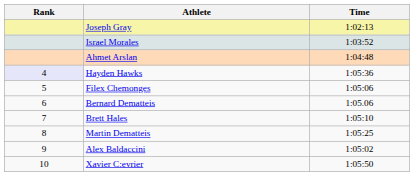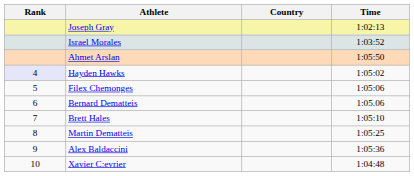 <table class="wikitable" width=40% style="font-size:90%; text-align:center;">
 <tr>
 <th>Rank</th>
 <th>Athlete</th>
+<th>Country</th>
 <th>Time</th>
 </tr>
 <tr bgcolor="#F7F6A8">
 <td></td>
 <td align=left><a href='#'>Joseph Gray</a></td>
+<td align=left></td>
 <td>1:02:13</td>
 </tr>
 <tr bgcolor="#DCE5E5">
 <td></td>
 <td align=left><a href='#'>Israel Morales</a></td>
+<td align=left></td>
 <td>1:03:52</td>
 </tr>
 <tr bgcolor="#FFDAB9">
 <td></td>
 <td align=left><a href='#'>Ahmet Arslan</a></td>
-<td>1:04:48</td>
+<td align=left></td>
+<td>1:05:50</td>
 </tr>
 <tr>
 <td style="background: lavender;">4</td>
 <td align=left><a href='#'>Hayden Hawks</a></td>
-<td>1:05:36</td>
+<td align=left></td>
+<td>1:05:02</td>
 </tr>
 <tr>
 <td>5</td>
 <td align=left><a href='#'>Filex Chemonges</a></td>
+<td align=left></td>
 <td>1:05:06</td>
 </tr>
 <tr>
 <td>6</td>
 <td align=left><a href='#'>Bernard Dematteis</a></td>
+<td align=left></td>
 <td>1:05.06</td>
 </tr>
 <tr>
 <td>7</td>
 <td align=left><a href='#'>Brett Hales</a></td>
+<td align=left></td>
 <td>1:05:10</td>
 </tr>
 <tr>
 <td>8</td>
 <td align=left><a href='#'>Martin Dematteis</a></td>
+<td align=left></td>
 <td>1:05:25</td>
 </tr>
 <tr>
 <td>9</td>
 <td align=left><a href='#'>Alex Baldaccini</a></td>
-<td>1:05:02</td>
+<td align=left></td>
+<td>1:05:36</td>
 </tr>
 <tr>
 <td>10</td>
 <td align=left><a href='#'>Xavier C:evrier</a></td>
-<td>1:05:50</td>
+<td align=left></td>
+<td>1:04:48</td>
 </tr>
 </table>
